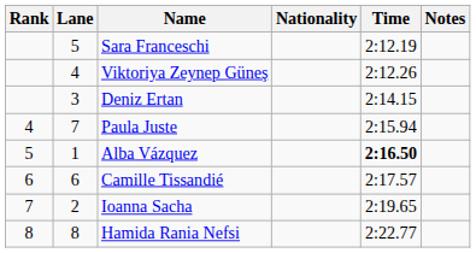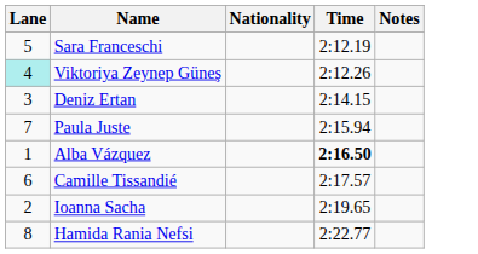 <table class="wikitable sortable" style="text-align:center">
 <tr>
-<th>Rank</th>
 <th>Lane</th>
 <th>Name</th>
 <th>Nationality</th>
 <th>Time</th>
 <th>Notes</th>
 </tr>
 <tr>
-<td></td>
 <td>5</td>
 <td align=left><a href='#'>Sara Franceschi</a></td>
 <td align=left></td>
 <td>2:12.19</td>
 <td></td>
 </tr>
 <tr>
-<td></td>
-<td>4</td>
+<td style="background: paleturquoise;">4</td>
 <td align=left><a href='#'>Viktoriya Zeynep Güneş</a></td>
 <td align=left></td>
 <td>2:12.26</td>
 <td></td>
 </tr>
 <tr>
-<td></td>
 <td>3</td>
 <td align=left><a href='#'>Deniz Ertan</a></td>
 <td align=left></td>
 <td>2:14.15</td>
 <td></td>
 </tr>
 <tr>
-<td>4</td>
 <td>7</td>
 <td align=left><a href='#'>Paula Juste</a></td>
 <td align=left></td>
 <td>2:15.94</td>
 <td></td>
 </tr>
 <tr>
-<td>5</td>
 <td>1</td>
 <td align=left><a href='#'>Alba Vázquez</a></td>
 <td align=left></td>
 <td><strong>2:16.50</strong></td>
 <td></td>
 </tr>
 <tr>
 <td>6</td>
-<td>6</td>
 <td align=left><a href='#'>Camille Tissandié</a></td>
 <td align=left></td>
 <td>2:17.57</td>
 <td></td>
 </tr>
 <tr>
-<td>7</td>
 <td>2</td>
 <td align=left><a href='#'>Ioanna Sacha</a></td>
 <td align=left></td>
 <td>2:19.65</td>
 <td></td>
 </tr>
 <tr>
 <td>8</td>
-<td>8</td>
 <td align=left><a href='#'>Hamida Rania Nefsi</a></td>
 <td align=left></td>
 <td>2:22.77</td>
 <td></td>
 </tr>
 </table>
